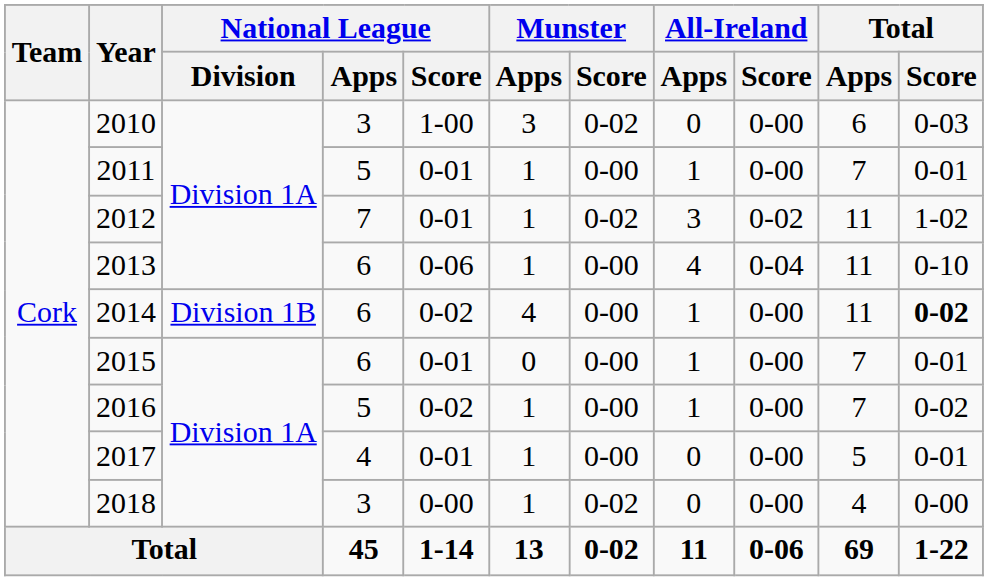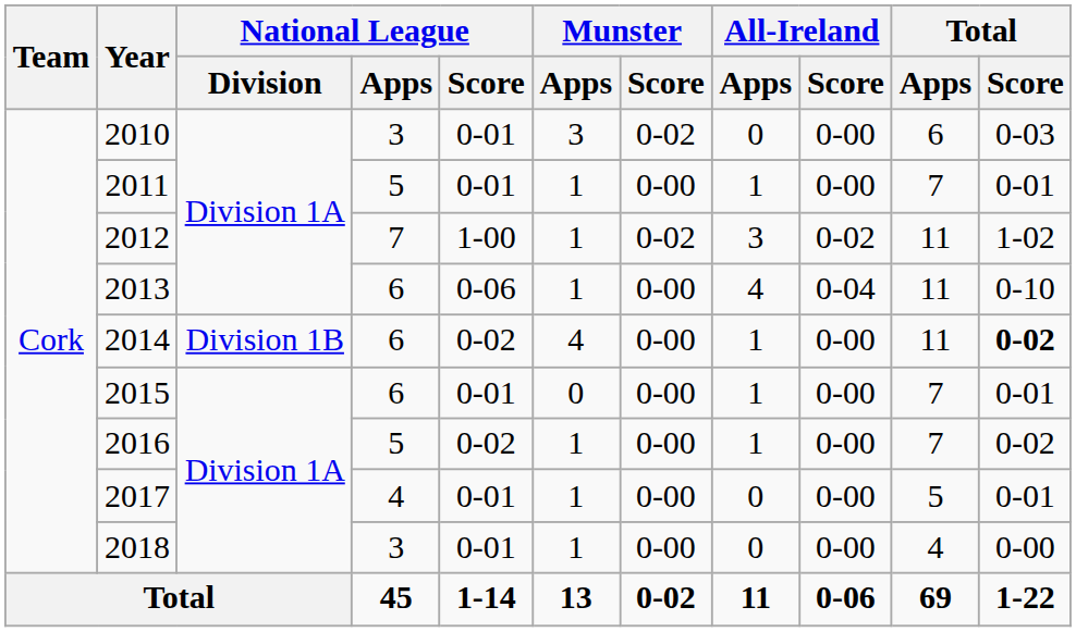 <table class="wikitable" style="text-align:center">
 <tr>
 <th rowspan="2">Team</th>
 <th rowspan="2">Year</th>
 <th colspan="3"><a href='#'>National League</a></th>
 <th colspan="2"><a href='#'>Munster</a></th>
 <th colspan="2"><a href='#'>All-Ireland</a></th>
 <th colspan="2">Total</th>
 </tr>
 <tr>
 <th>Division</th>
 <th>Apps</th>
 <th>Score</th>
 <th>Apps</th>
 <th>Score</th>
 <th>Apps</th>
 <th>Score</th>
 <th>Apps</th>
 <th>Score</th>
 </tr>
 <tr>
 <td rowspan="9"><a href='#'>Cork</a></td>
 <td>2010</td>
 <td rowspan="4"><a href='#'>Division 1A</a></td>
 <td>3</td>
-<td>1-00</td>
+<td>0-01</td>
 <td>3</td>
 <td>0-02</td>
 <td>0</td>
 <td>0-00</td>
 <td>6</td>
 <td>0-03</td>
 </tr>
 <tr>
 <td>2011</td>
 <td>5</td>
 <td>0-01</td>
 <td>1</td>
 <td>0-00</td>
 <td>1</td>
 <td>0-00</td>
 <td>7</td>
 <td>0-01</td>
 </tr>
 <tr>
 <td>2012</td>
 <td>7</td>
-<td>0-01</td>
+<td>1-00</td>
 <td>1</td>
 <td>0-02</td>
 <td>3</td>
 <td>0-02</td>
 <td>11</td>
 <td>1-02</td>
 </tr>
 <tr>
 <td>2013</td>
 <td>6</td>
 <td>0-06</td>
 <td>1</td>
 <td>0-00</td>
 <td>4</td>
 <td>0-04</td>
 <td>11</td>
 <td>0-10</td>
 </tr>
 <tr>
 <td>2014</td>
 <td rowspan="1"><a href='#'>Division 1B</a></td>
 <td>6</td>
 <td>0-02</td>
 <td>4</td>
 <td>0-00</td>
 <td>1</td>
 <td>0-00</td>
 <td>11</td>
 <td><strong>0-02</strong></td>
 </tr>
 <tr>
 <td>2015</td>
 <td rowspan="4"><a href='#'>Division 1A</a></td>
 <td>6</td>
 <td>0-01</td>
 <td>0</td>
 <td>0-00</td>
 <td>1</td>
 <td>0-00</td>
 <td>7</td>
 <td>0-01</td>
 </tr>
 <tr>
 <td>2016</td>
 <td>5</td>
 <td>0-02</td>
 <td>1</td>
 <td>0-00</td>
 <td>1</td>
 <td>0-00</td>
 <td>7</td>
 <td>0-02</td>
 </tr>
 <tr>
 <td>2017</td>
 <td>4</td>
 <td>0-01</td>
 <td>1</td>
 <td>0-00</td>
 <td>0</td>
 <td>0-00</td>
 <td>5</td>
 <td>0-01</td>
 </tr>
 <tr>
 <td>2018</td>
 <td>3</td>
+<td>0-01</td>
+<td>1</td>
 <td>0-00</td>
-<td>1</td>
-<td>0-02</td>
 <td>0</td>
 <td>0-00</td>
 <td>4</td>
 <td>0-00</td>
 </tr>
 <tr>
 <th colspan="3">Total</th>
 <td><strong>45</strong></td>
 <td><strong>1-14</strong></td>
 <td><strong>13</strong></td>
 <td><strong>0-02</strong></td>
 <td><strong>11</strong></td>
 <td><strong>0-06</strong></td>
 <td><strong>69</strong></td>
 <td><strong>1-22</strong></td>
 </tr>
 </table>
